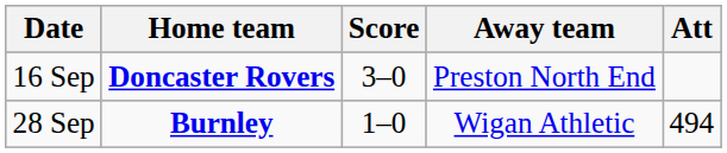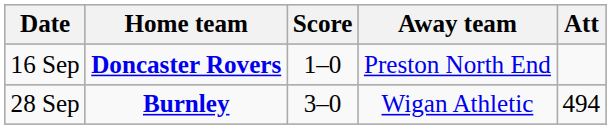 <table class="wikitable" style="text-align:center">
 <tr>
 <th>Date</th>
 <th>Home team</th>
 <th>Score</th>
 <th>Away team</th>
 <th>Att</th>
 </tr>
 <tr>
 <td>16 Sep</td>
 <td><strong><a href='#'>Doncaster Rovers</a></strong></td>
-<td>3–0</td>
+<td>1–0</td>
 <td><a href='#'>Preston North End</a></td>
 <td></td>
 </tr>
 <tr>
 <td>28 Sep</td>
 <td><strong><a href='#'>Burnley</a></strong></td>
-<td>1–0</td>
+<td>3–0</td>
 <td><a href='#'>Wigan Athletic</a></td>
 <td>494</td>
 </tr>
 </table>
